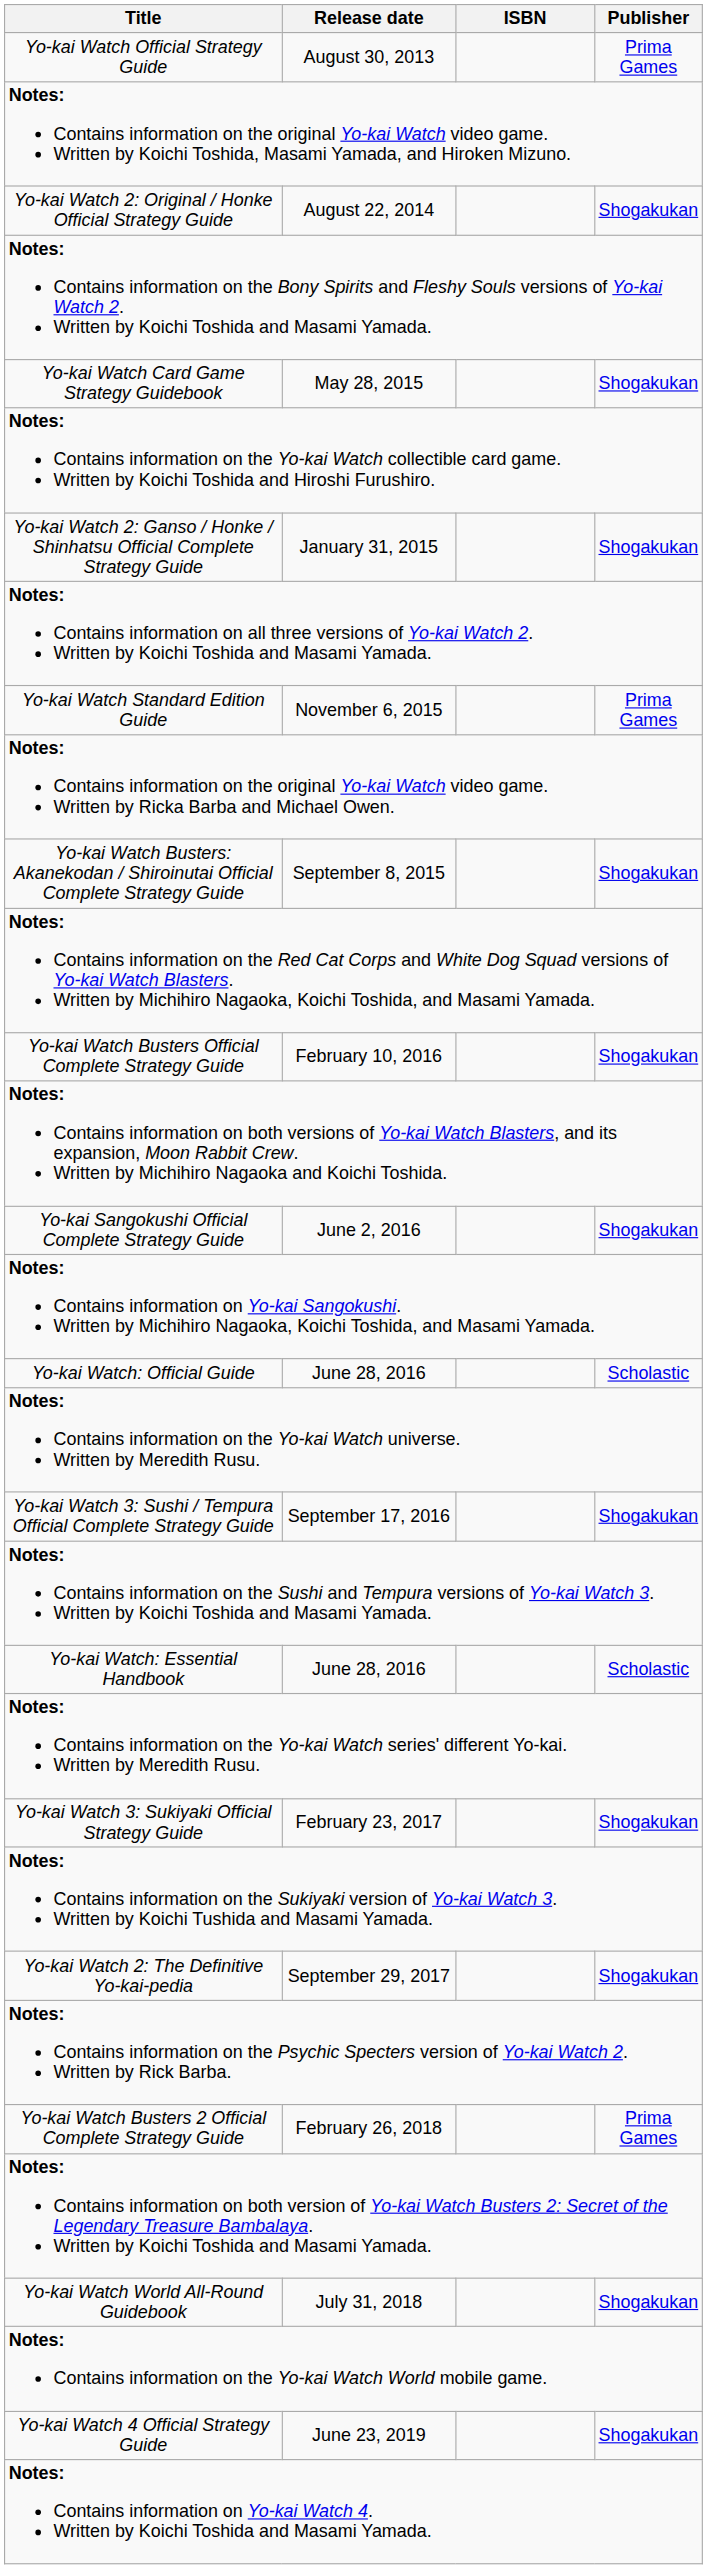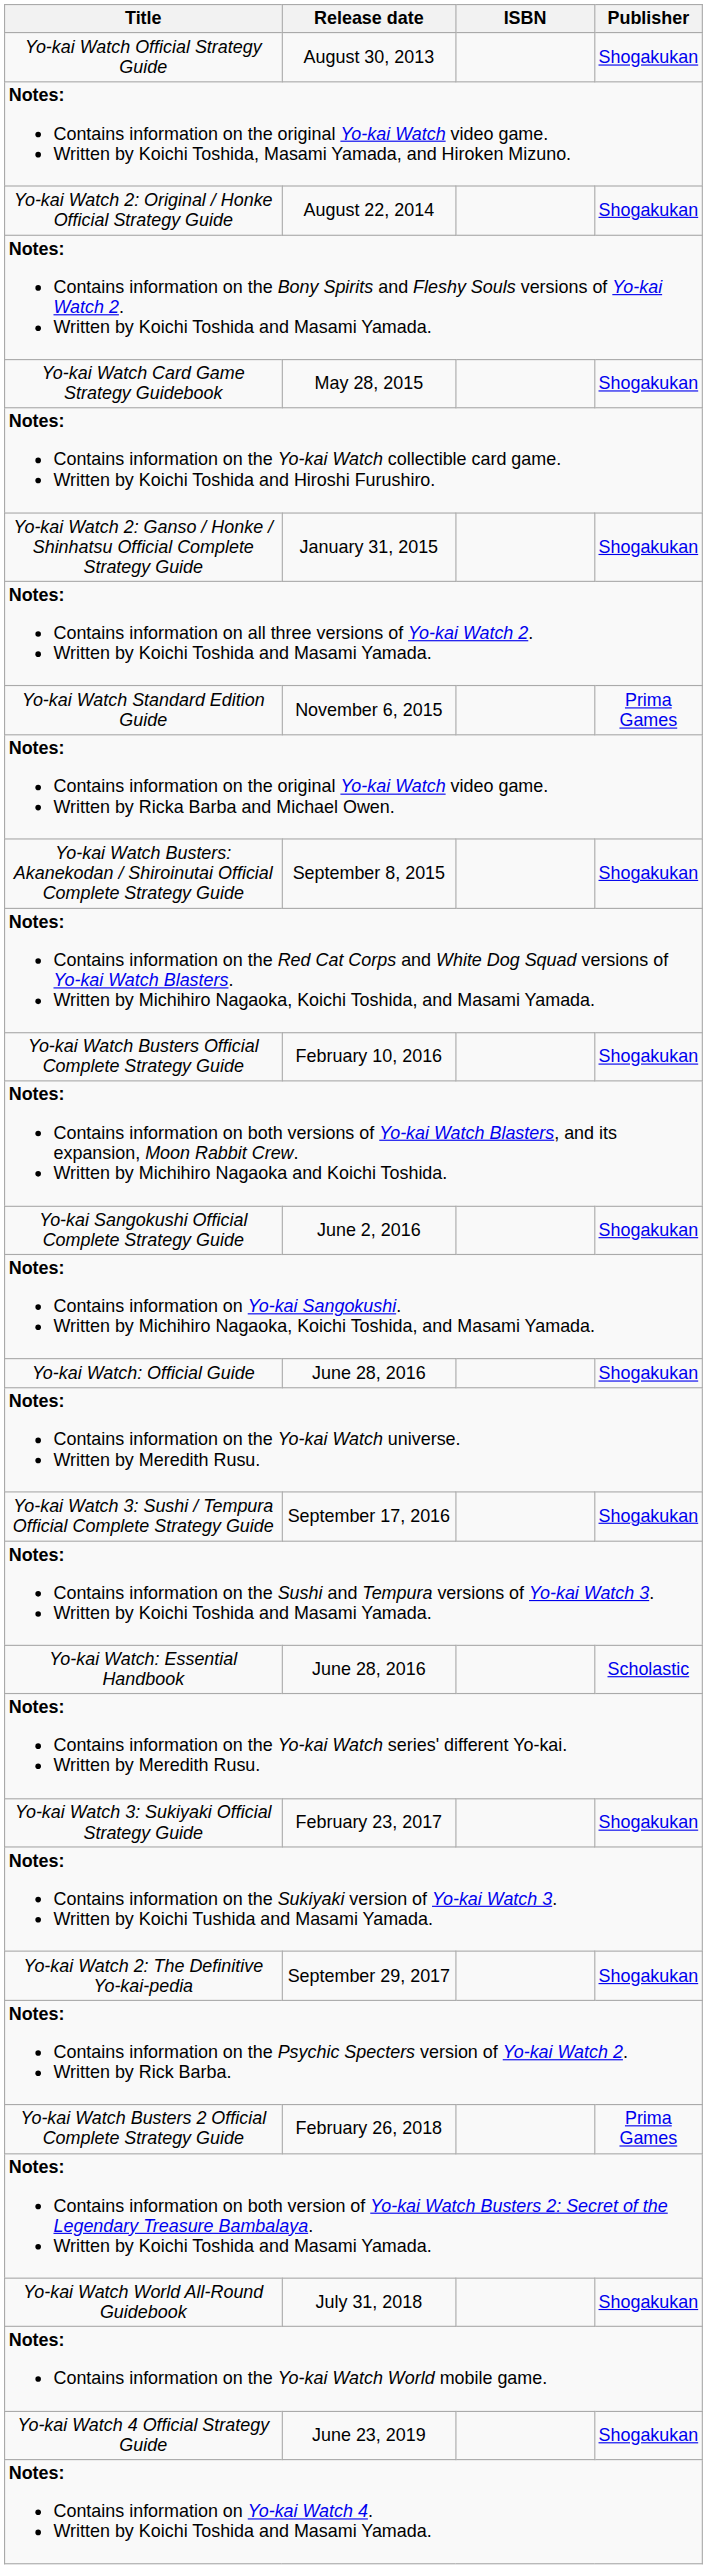 <table class="wikitable" style="width:100%;">
 <tr style="text-align: center;">
 <th colspan="2" style="width:40%;">Title</th>
 <th style="width:25%;">Release date</th>
 <th style="width:20%;">ISBN</th>
 <th style="width:45%;">Publisher</th>
 </tr>
 <tr style="text-align:center;">
 <td colspan="2"><em>Yo-kai Watch Official Strategy Guide</em></td>
 <td>August 30, 2013</td>
 <td></td>
-<td><a href='#'>Prima Games</a></td>
+<td><a href='#'>Shogakukan</a></td>
 </tr>
 <tr>
 <td colspan="5" style="border: none; vertical-align: top;"><strong>Notes:</strong><br><ul><li>Contains information on the original <em><a href='#'>Yo-kai Watch</a></em> video game.</li><li>Written by Koichi Toshida, Masami Yamada, and Hiroken Mizuno.</li></ul></td>
 </tr>
 <tr style="text-align:center;">
 <td colspan="2"><em>Yo-kai Watch 2: Original / Honke Official Strategy Guide</em></td>
 <td>August 22, 2014</td>
 <td></td>
 <td><a href='#'>Shogakukan</a></td>
 </tr>
 <tr>
 <td colspan="5" style="border: none; vertical-align: top;"><strong>Notes:</strong><br><ul><li>Contains information on the <em>Bony Spirits</em> and <em>Fleshy Souls</em> versions of <em><a href='#'>Yo-kai Watch 2</a></em>.</li><li>Written by Koichi Toshida and Masami Yamada.</li></ul></td>
 </tr>
 <tr style="text-align:center;">
 <td colspan="2"><em>Yo-kai Watch Card Game Strategy Guidebook</em></td>
 <td>May 28, 2015</td>
 <td></td>
 <td><a href='#'>Shogakukan</a></td>
 </tr>
 <tr>
 <td colspan="5" style="border: none; vertical-align: top;"><strong>Notes:</strong><br><ul><li>Contains information on the <em>Yo-kai Watch</em> collectible card game.</li><li>Written by Koichi Toshida and Hiroshi Furushiro.</li></ul></td>
 </tr>
 <tr style="text-align:center;">
 <td colspan="2"><em>Yo-kai Watch 2: Ganso / Honke / Shinhatsu Official Complete Strategy Guide</em></td>
 <td>January 31, 2015</td>
 <td></td>
 <td><a href='#'>Shogakukan</a></td>
 </tr>
 <tr>
 <td colspan="5" style="border: none; vertical-align: top;"><strong>Notes:</strong><br><ul><li>Contains information on all three versions of <em><a href='#'>Yo-kai Watch 2</a></em>.</li><li>Written by Koichi Toshida and Masami Yamada.</li></ul></td>
 </tr>
 <tr style="text-align:center;">
 <td colspan="2"><em>Yo-kai Watch Standard Edition Guide</em></td>
 <td>November 6, 2015</td>
 <td></td>
 <td><a href='#'>Prima Games</a></td>
 </tr>
 <tr>
 <td colspan="5" style="border: none; vertical-align: top;"><strong>Notes:</strong><br><ul><li>Contains information on the original <em><a href='#'>Yo-kai Watch</a></em> video game.</li><li>Written by Ricka Barba and Michael Owen.</li></ul></td>
 </tr>
 <tr style="text-align:center;">
 <td colspan="2"><em>Yo-kai Watch Busters: Akanekodan / Shiroinutai Official Complete Strategy Guide</em></td>
 <td>September 8, 2015</td>
 <td></td>
 <td><a href='#'>Shogakukan</a></td>
 </tr>
 <tr>
 <td colspan="5" style="border: none; vertical-align: top;"><strong>Notes:</strong><br><ul><li>Contains information on the <em>Red Cat Corps</em> and <em>White Dog Squad</em> versions of <em><a href='#'>Yo-kai Watch Blasters</a></em>.</li><li>Written by Michihiro Nagaoka, Koichi Toshida, and Masami Yamada.</li></ul></td>
 </tr>
 <tr style="text-align:center;">
 <td colspan="2"><em>Yo-kai Watch Busters Official Complete Strategy Guide</em></td>
 <td>February 10, 2016</td>
 <td></td>
 <td><a href='#'>Shogakukan</a></td>
 </tr>
 <tr>
 <td colspan="5" style="border: none; vertical-align: top;"><strong>Notes:</strong><br><ul><li>Contains information on both versions of <em><a href='#'>Yo-kai Watch Blasters</a></em>, and its expansion, <em>Moon Rabbit Crew</em>.</li><li>Written by Michihiro Nagaoka and Koichi Toshida.</li></ul></td>
 </tr>
 <tr style="text-align:center;">
 <td colspan="2"><em>Yo-kai Sangokushi Official Complete Strategy Guide</em></td>
 <td>June 2, 2016</td>
 <td></td>
 <td><a href='#'>Shogakukan</a></td>
 </tr>
 <tr>
 <td colspan="5" style="border: none; vertical-align: top;"><strong>Notes:</strong><br><ul><li>Contains information on <em><a href='#'>Yo-kai Sangokushi</a></em>.</li><li>Written by Michihiro Nagaoka, Koichi Toshida, and Masami Yamada.</li></ul></td>
 </tr>
 <tr style="text-align:center;">
 <td colspan="2"><em>Yo-kai Watch: Official Guide</em></td>
 <td>June 28, 2016</td>
 <td></td>
-<td><a href='#'>Scholastic</a></td>
+<td><a href='#'>Shogakukan</a></td>
 </tr>
 <tr>
 <td colspan="5" style="border: none; vertical-align: top;"><strong>Notes:</strong><br><ul><li>Contains information on the <em>Yo-kai Watch</em> universe.</li><li>Written by Meredith Rusu.</li></ul></td>
 </tr>
 <tr style="text-align:center;">
 <td colspan="2"><em>Yo-kai Watch 3: Sushi / Tempura Official Complete Strategy Guide</em></td>
 <td>September 17, 2016</td>
 <td></td>
 <td><a href='#'>Shogakukan</a></td>
 </tr>
 <tr>
 <td colspan="5" style="border: none; vertical-align: top;"><strong>Notes:</strong><br><ul><li>Contains information on the <em>Sushi</em> and <em>Tempura</em> versions of <em><a href='#'>Yo-kai Watch 3</a></em>.</li><li>Written by Koichi Toshida and Masami Yamada.</li></ul></td>
 </tr>
 <tr style="text-align:center;">
 <td colspan="2"><em>Yo-kai Watch: Essential Handbook</em></td>
 <td>June 28, 2016</td>
 <td></td>
 <td><a href='#'>Scholastic</a></td>
 </tr>
 <tr>
 <td colspan="5" style="border: none; vertical-align: top;"><strong>Notes:</strong><br><ul><li>Contains information on the <em>Yo-kai Watch</em> series' different Yo-kai.</li><li>Written by Meredith Rusu.</li></ul></td>
 </tr>
 <tr style="text-align:center;">
 <td colspan="2"><em>Yo-kai Watch 3: Sukiyaki Official Strategy Guide</em></td>
 <td>February 23, 2017</td>
 <td></td>
 <td><a href='#'>Shogakukan</a></td>
 </tr>
 <tr>
 <td colspan="5" style="border: none; vertical-align: top;"><strong>Notes:</strong><br><ul><li>Contains information on the <em>Sukiyaki</em> version of <em><a href='#'>Yo-kai Watch 3</a></em>.</li><li>Written by Koichi Tushida and Masami Yamada.</li></ul></td>
 </tr>
 <tr style="text-align:center;">
 <td colspan="2"><em>Yo-kai Watch 2: The Definitive Yo-kai-pedia</em></td>
 <td>September 29, 2017</td>
 <td></td>
 <td><a href='#'>Shogakukan</a></td>
 </tr>
 <tr>
 <td colspan="5" style="border: none; vertical-align: top;"><strong>Notes:</strong><br><ul><li>Contains information on the <em>Psychic Specters</em> version of <em><a href='#'>Yo-kai Watch 2</a></em>.</li><li>Written by Rick Barba.</li></ul></td>
 </tr>
 <tr style="text-align:center;">
 <td colspan="2"><em>Yo-kai Watch Busters 2 Official Complete Strategy Guide</em></td>
 <td>February 26, 2018</td>
 <td></td>
 <td><a href='#'>Prima Games</a></td>
 </tr>
 <tr>
 <td colspan="5" style="border: none; vertical-align: top;"><strong>Notes:</strong><br><ul><li>Contains information on both version of <em><a href='#'>Yo-kai Watch Busters 2: Secret of the Legendary Treasure Bambalaya</a></em>.</li><li>Written by Koichi Toshida and Masami Yamada.</li></ul></td>
 </tr>
 <tr style="text-align:center;">
 <td colspan="2"><em>Yo-kai Watch World All-Round Guidebook</em></td>
 <td>July 31, 2018</td>
 <td></td>
 <td><a href='#'>Shogakukan</a></td>
 </tr>
 <tr>
 <td colspan="5" style="border: none; vertical-align: top;"><strong>Notes:</strong><br><ul><li>Contains information on the <em>Yo-kai Watch World</em> mobile game.</li></ul></td>
 </tr>
 <tr style="text-align:center;">
 <td colspan="2"><em>Yo-kai Watch 4 Official Strategy Guide</em></td>
 <td>June 23, 2019</td>
 <td></td>
 <td><a href='#'>Shogakukan</a></td>
 </tr>
 <tr>
 <td colspan="5" style="border: none; vertical-align: top;"><strong>Notes:</strong><br><ul><li>Contains information on <em><a href='#'>Yo-kai Watch 4</a></em>.</li><li>Written by Koichi Toshida and Masami Yamada.</li></ul></td>
 </tr>
 </table>
